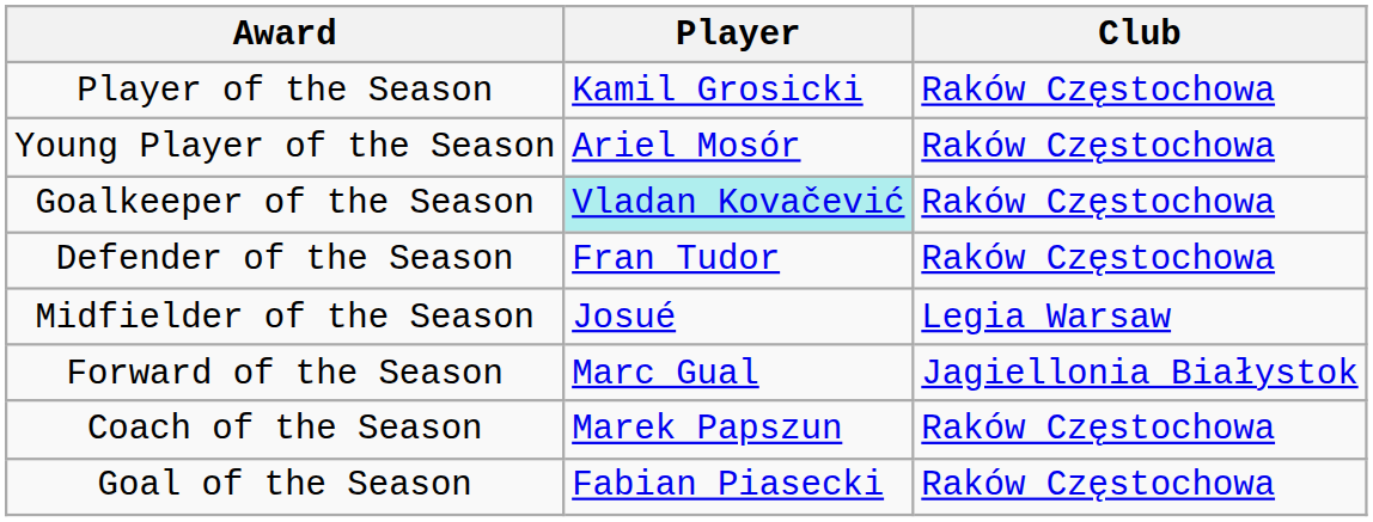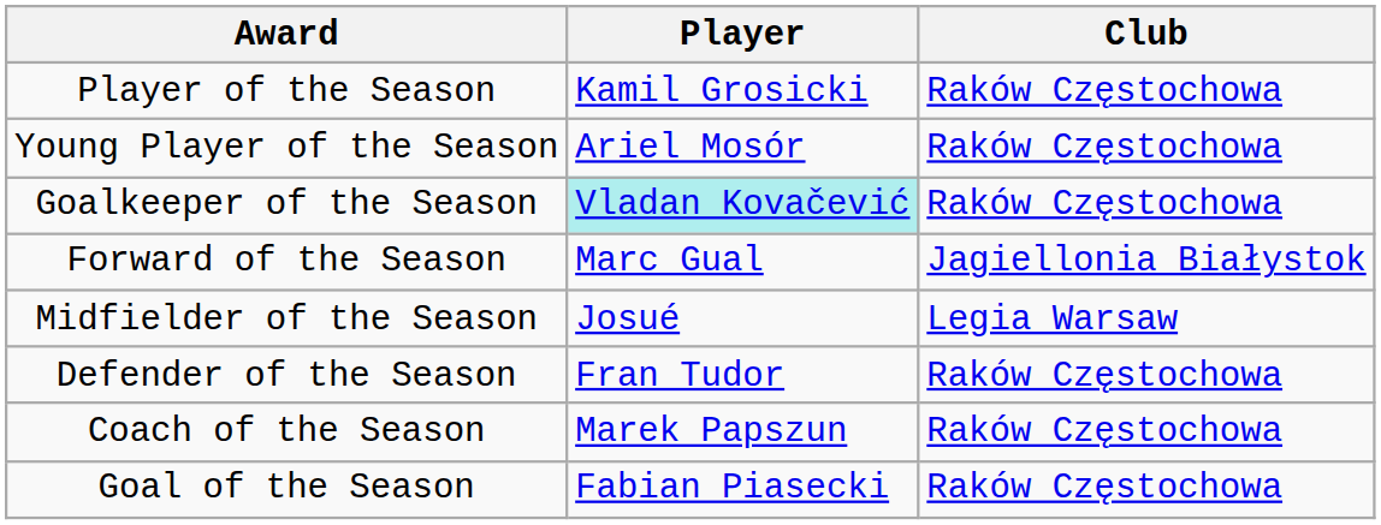 <table class="wikitable" style="text-align:center">
 <tr>
 <th>Award</th>
 <th>Player</th>
 <th>Club</th>
 </tr>
 <tr>
 <td>Player of the Season</td>
 <td style="text-align:left"> <a href='#'>Kamil Grosicki</a></td>
 <td style="text-align:left"><a href='#'>Raków Częstochowa</a></td>
 </tr>
 <tr>
 <td>Young Player of the Season</td>
 <td style="text-align:left"> <a href='#'>Ariel Mosór</a></td>
 <td style="text-align:left"><a href='#'>Raków Częstochowa</a></td>
 </tr>
 <tr>
 <td>Goalkeeper of the Season</td>
 <td style="background: paleturquoise; text-align:left"> <a href='#'>Vladan Kovačević</a></td>
 <td style="text-align:left"><a href='#'>Raków Częstochowa</a></td>
 </tr>
 <tr>
-<td>Defender of the Season</td>
-<td style="text-align:left"> <a href='#'>Fran Tudor</a></td>
-<td style="text-align:left"><a href='#'>Raków Częstochowa</a></td>
+<td>Forward of the Season</td>
+<td style="text-align:left"> <a href='#'>Marc Gual</a></td>
+<td style="text-align:left"><a href='#'>Jagiellonia Białystok</a></td>
 </tr>
 <tr>
 <td>Midfielder of the Season</td>
 <td style="text-align:left"> <a href='#'>Josué</a></td>
 <td style="text-align:left"><a href='#'>Legia Warsaw</a></td>
 </tr>
 <tr>
-<td>Forward of the Season</td>
-<td style="text-align:left"> <a href='#'>Marc Gual</a></td>
-<td style="text-align:left"><a href='#'>Jagiellonia Białystok</a></td>
+<td>Defender of the Season</td>
+<td style="text-align:left"> <a href='#'>Fran Tudor</a></td>
+<td style="text-align:left"><a href='#'>Raków Częstochowa</a></td>
 </tr>
 <tr>
 <td>Coach of the Season</td>
 <td style="text-align:left"> <a href='#'>Marek Papszun</a></td>
 <td style="text-align:left"><a href='#'>Raków Częstochowa</a></td>
 </tr>
 <tr>
 <td>Goal of the Season</td>
 <td style="text-align:left"> <a href='#'>Fabian Piasecki</a></td>
 <td style="text-align:left"><a href='#'>Raków Częstochowa</a></td>
 </tr>
 </table>
